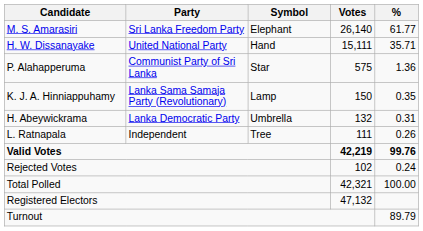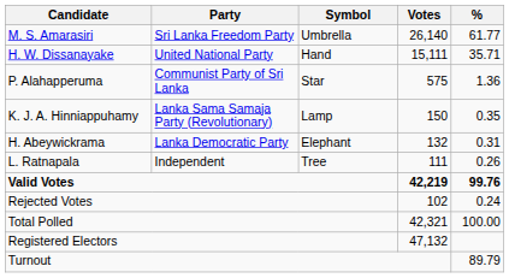 <table class="wikitable" border="1" style="text-align:right;">
 <tr>
 <th align=left width="180">Candidate</th>
 <th align=left width="180">Party</th>
 <th align=left width="120">Symbol</th>
 <th align=left width="60">Votes</th>
 <th align=left width="60">%</th>
 </tr>
 <tr>
 <td align=left><a href='#'>M. S. Amarasiri</a></td>
 <td align=left><a href='#'>Sri Lanka Freedom Party</a></td>
-<td align=left>Elephant</td>
+<td align=left>Umbrella</td>
 <td align=right>26,140</td>
 <td>61.77</td>
 </tr>
 <tr>
 <td align=left><a href='#'>H. W. Dissanayake</a></td>
 <td align=left><a href='#'>United National Party</a></td>
 <td align=left>Hand</td>
 <td align=right>15,111</td>
 <td align=right>35.71</td>
 </tr>
 <tr>
 <td align=left>P. Alahapperuma</td>
 <td align=left><a href='#'>Communist Party of Sri Lanka</a></td>
 <td align=left>Star</td>
 <td align=right>575</td>
 <td align=right>1.36</td>
 </tr>
 <tr>
 <td align=left>K. J. A. Hinniappuhamy</td>
 <td align=left><a href='#'>Lanka Sama Samaja Party (Revolutionary)</a></td>
 <td align=left>Lamp</td>
 <td align=right>150</td>
 <td align=right>0.35</td>
 </tr>
 <tr>
 <td align=left>H. Abeywickrama</td>
 <td align=left><a href='#'>Lanka Democratic Party</a></td>
-<td align=left>Umbrella</td>
+<td align=left>Elephant</td>
 <td align=right>132</td>
 <td align=right>0.31</td>
 </tr>
 <tr>
 <td align=left>L. Ratnapala</td>
 <td align=left>Independent</td>
 <td align=left>Tree</td>
 <td align=right>111</td>
 <td align=right>0.26</td>
 </tr>
 <tr>
 <td align=left colspan=3><strong>Valid Votes</strong></td>
 <td align=right><strong>42,219</strong></td>
 <td align=right><strong>99.76</strong></td>
 </tr>
 <tr>
 <td align=left colspan=3>Rejected Votes</td>
 <td align=right>102</td>
 <td align=right>0.24</td>
 </tr>
 <tr>
 <td align=left colspan=3>Total Polled</td>
 <td align=right>42,321</td>
 <td align=right>100.00</td>
 </tr>
 <tr>
 <td align=left colspan=3>Registered Electors</td>
 <td align=right>47,132</td>
 <td></td>
 </tr>
 <tr>
 <td align=left colspan=4>Turnout</td>
 <td align=right>89.79</td>
 </tr>
 </table>
